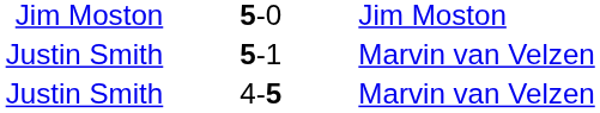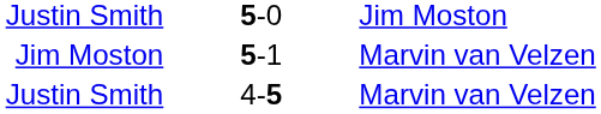 <table style="text-align:center">
 <tr>
 <th width=223></th>
 <th width=100></th>
 <th width=223></th>
 </tr>
 <tr>
-<td align=right><a href='#'>Jim Moston</a> </td>
+<td align=right><a href='#'>Justin Smith</a> </td>
 <td><strong>5</strong>-0</td>
 <td align=left> <a href='#'>Jim Moston</a></td>
 </tr>
 <tr>
-<td align=right><a href='#'>Justin Smith</a> </td>
+<td align=right><a href='#'>Jim Moston</a> </td>
 <td><strong>5</strong>-1</td>
 <td align=left> <a href='#'>Marvin van Velzen</a></td>
 </tr>
 <tr>
 <td align=right><a href='#'>Justin Smith</a> </td>
 <td>4-<strong>5</strong></td>
 <td align=left> <a href='#'>Marvin van Velzen</a></td>
 </tr>
 </table>
